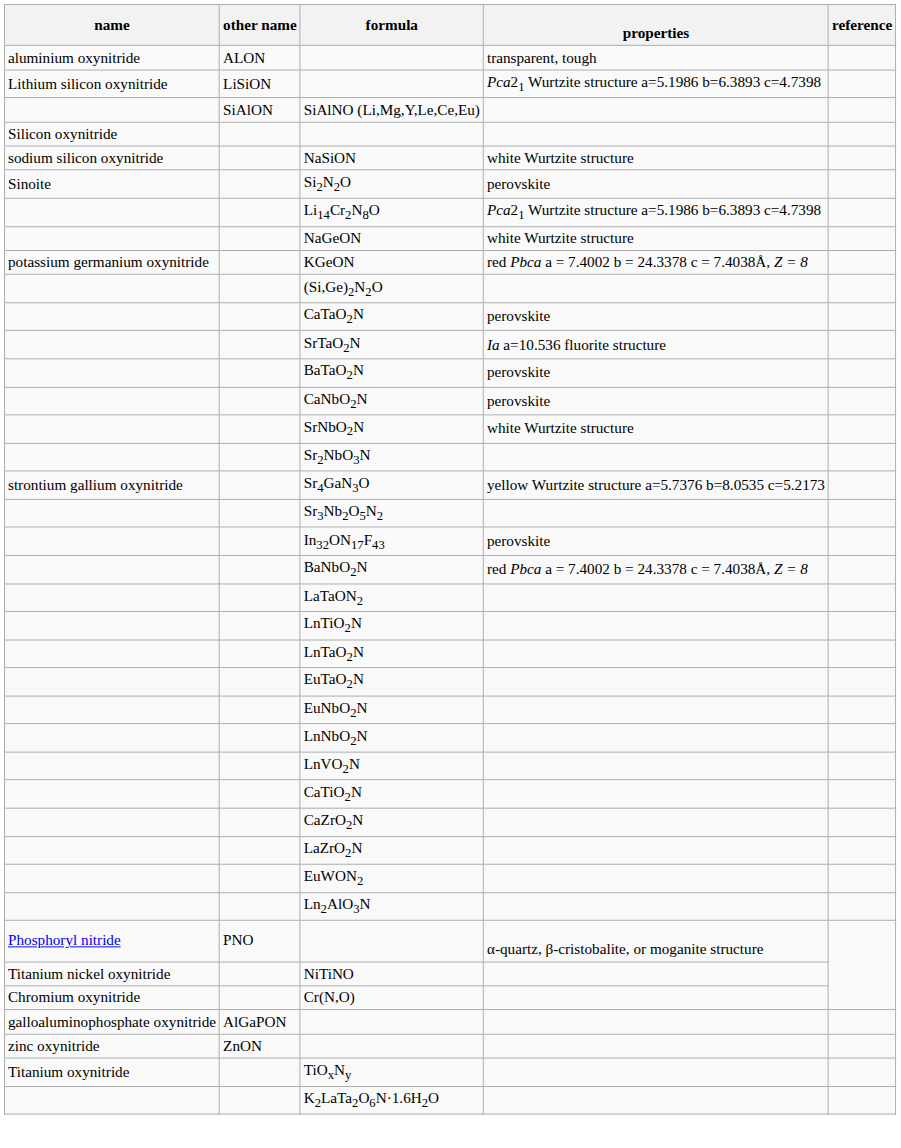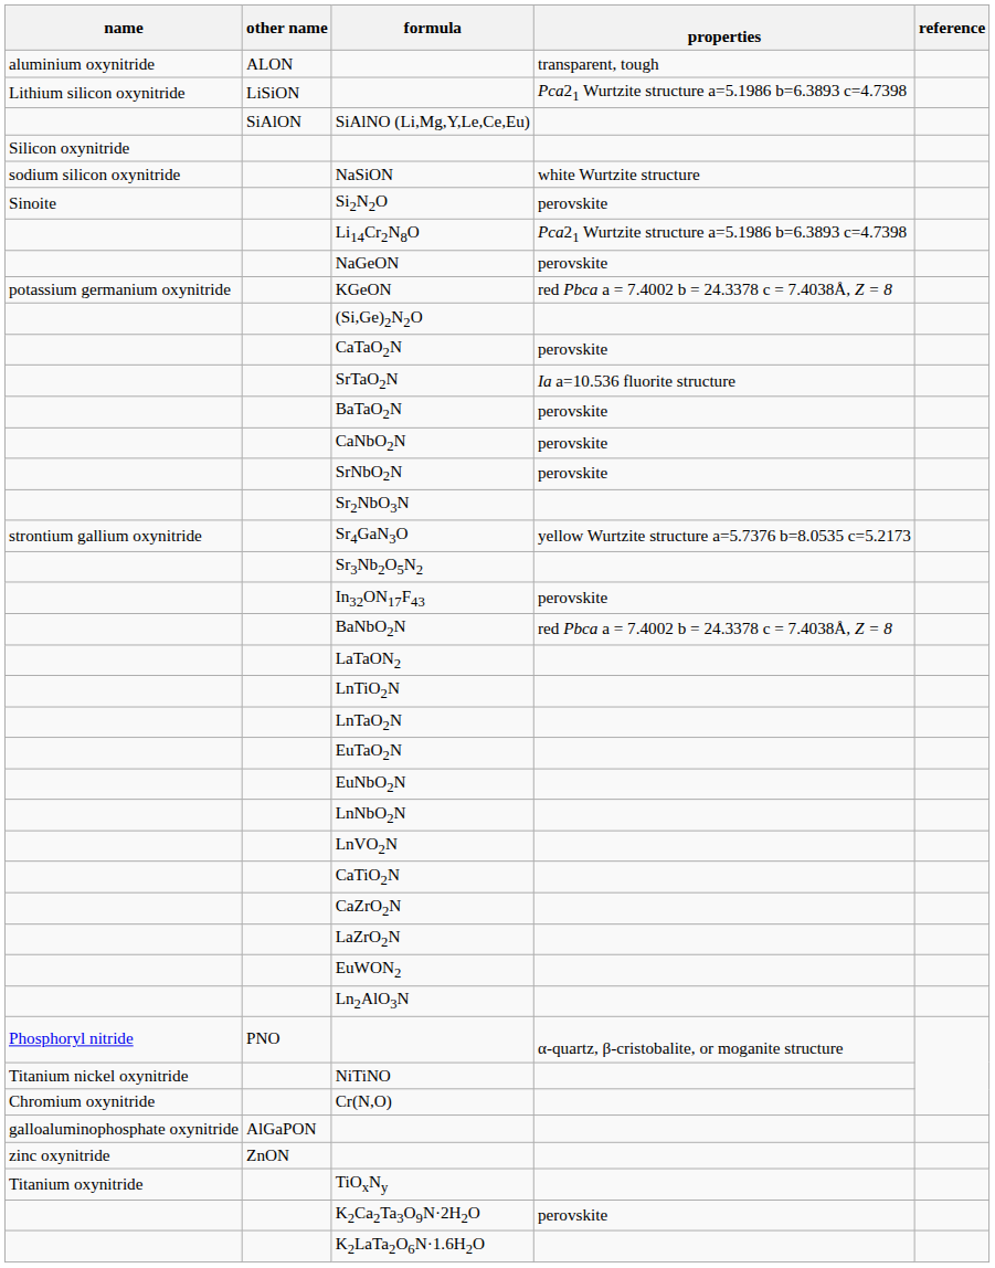 <table class="wikitable">
 <tr>
 <th>name</th>
 <th>other name</th>
 <th>formula</th>
 <th><br>properties</th>
 <th>reference</th>
 </tr>
 <tr>
 <td>aluminium oxynitride</td>
 <td>ALON</td>
 <td></td>
 <td>transparent, tough</td>
 </tr>
 <tr>
 <td>Lithium silicon oxynitride</td>
 <td>LiSiON</td>
 <td></td>
 <td><em>Pca</em>2<sub>1</sub>  Wurtzite structure a=5.1986 b=6.3893 c=4.7398</td>
 <td></td>
 </tr>
 <tr>
 <td></td>
 <td>SiAlON</td>
 <td>SiAlNO (Li,Mg,Y,Le,Ce,Eu)</td>
 <td></td>
 <td></td>
 </tr>
 <tr>
 <td>Silicon oxynitride</td>
 <td></td>
 <td></td>
 <td></td>
 </tr>
 <tr>
 <td>sodium silicon oxynitride</td>
 <td></td>
 <td>NaSiON</td>
 <td>white Wurtzite structure</td>
 <td></td>
 </tr>
 <tr>
 <td>Sinoite</td>
 <td></td>
 <td>Si<sub>2</sub>N<sub>2</sub>O</td>
 <td>perovskite</td>
 <td></td>
 </tr>
 <tr>
 <td></td>
 <td></td>
 <td>Li<sub>14</sub>Cr<sub>2</sub>N<sub>8</sub>O</td>
 <td><em>Pca</em>2<sub>1</sub>  Wurtzite structure a=5.1986 b=6.3893 c=4.7398</td>
 <td></td>
 </tr>
 <tr>
 <td></td>
 <td></td>
 <td>NaGeON</td>
-<td>white Wurtzite structure</td>
+<td>perovskite</td>
 <td></td>
 </tr>
 <tr>
 <td>potassium germanium oxynitride</td>
 <td></td>
 <td>KGeON</td>
 <td>red <em>Pbca</em> a = 7.4002 b = 24.3378 c = 7.4038Å<em>, Z = 8</em></td>
 <td></td>
 </tr>
 <tr>
 <td></td>
 <td></td>
 <td>(Si,Ge)<sub>2</sub>N<sub>2</sub>O</td>
 <td></td>
 <td></td>
 </tr>
 <tr>
 <td></td>
 <td></td>
 <td>CaTaO<sub>2</sub>N</td>
 <td>perovskite</td>
 <td></td>
 </tr>
 <tr>
 <td></td>
 <td></td>
 <td>SrTaO<sub>2</sub>N</td>
 <td><em>Ia</em> a=10.536 fluorite structure</td>
 <td></td>
 </tr>
 <tr>
 <td></td>
 <td></td>
 <td>BaTaO<sub>2</sub>N</td>
 <td>perovskite</td>
 <td></td>
 </tr>
 <tr>
 <td></td>
 <td></td>
 <td>CaNbO<sub>2</sub>N</td>
 <td>perovskite</td>
 <td></td>
 </tr>
 <tr>
 <td></td>
 <td></td>
 <td>SrNbO<sub>2</sub>N</td>
-<td>white Wurtzite structure</td>
+<td>perovskite</td>
 <td></td>
 </tr>
 <tr>
 <td></td>
 <td></td>
 <td>Sr<sub>2</sub>NbO<sub>3</sub>N</td>
 <td></td>
 <td></td>
 </tr>
 <tr>
 <td>strontium gallium oxynitride</td>
 <td></td>
 <td>Sr<sub>4</sub>GaN<sub>3</sub>O</td>
 <td>yellow Wurtzite structure a=5.7376 b=8.0535 c=5.2173</td>
 <td></td>
 </tr>
 <tr>
 <td></td>
 <td></td>
 <td>Sr<sub>3</sub>Nb<sub>2</sub>O<sub>5</sub>N<sub>2</sub></td>
 <td></td>
 <td></td>
 </tr>
 <tr>
 <td></td>
 <td></td>
 <td>In<sub>32</sub>ON<sub>17</sub>F<sub>43</sub></td>
 <td>perovskite</td>
 <td></td>
 </tr>
 <tr>
 <td></td>
 <td></td>
 <td>BaNbO<sub>2</sub>N</td>
 <td>red <em>Pbca</em> a = 7.4002 b = 24.3378 c = 7.4038Å<em>, Z = 8</em></td>
 <td></td>
 </tr>
 <tr>
 <td></td>
 <td></td>
 <td>LaTaON<sub>2</sub></td>
 <td></td>
 <td></td>
 </tr>
 <tr>
 <td></td>
 <td></td>
 <td>LnTiO<sub>2</sub>N</td>
 <td></td>
 <td></td>
 </tr>
 <tr>
 <td></td>
 <td></td>
 <td>LnTaO<sub>2</sub>N</td>
 <td></td>
 <td></td>
 </tr>
 <tr>
 <td></td>
 <td></td>
 <td>EuTaO<sub>2</sub>N</td>
 <td></td>
 <td></td>
 </tr>
 <tr>
 <td></td>
 <td></td>
 <td>EuNbO<sub>2</sub>N</td>
 <td></td>
 <td></td>
 </tr>
 <tr>
 <td></td>
 <td></td>
 <td>LnNbO<sub>2</sub>N</td>
 <td></td>
 <td></td>
 </tr>
 <tr>
 <td></td>
 <td></td>
 <td>LnVO<sub>2</sub>N</td>
 <td></td>
 <td></td>
 </tr>
 <tr>
 <td></td>
 <td></td>
 <td>CaTiO<sub>2</sub>N</td>
 <td></td>
 <td></td>
 </tr>
 <tr>
 <td></td>
 <td></td>
 <td>CaZrO<sub>2</sub>N</td>
 <td></td>
 <td></td>
 </tr>
 <tr>
 <td></td>
 <td></td>
 <td>LaZrO<sub>2</sub>N</td>
 <td></td>
 <td></td>
 </tr>
 <tr>
 <td></td>
 <td></td>
 <td>EuWON<sub>2</sub></td>
 <td></td>
 <td></td>
 </tr>
 <tr>
 <td></td>
 <td></td>
 <td>Ln<sub>2</sub>AlO<sub>3</sub>N</td>
 <td></td>
 <td></td>
 </tr>
 <tr>
 <td><a href='#'>Phosphoryl nitride</a></td>
 <td>PNO</td>
 <td></td>
 <td><br>α-quartz, β-cristobalite, or moganite structure</td>
 </tr>
 <tr>
 <td>Titanium nickel oxynitride</td>
 <td></td>
 <td>NiTiNO</td>
 <td></td>
 </tr>
 <tr>
 <td>Chromium oxynitride</td>
 <td></td>
 <td>Cr(N,O)</td>
 <td></td>
 </tr>
 <tr>
 <td>galloaluminophosphate oxynitride</td>
 <td>AlGaPON</td>
 <td></td>
 <td></td>
 <td></td>
 </tr>
 <tr>
 <td>zinc oxynitride</td>
 <td>ZnON</td>
 <td></td>
 <td></td>
 <td></td>
 </tr>
 <tr>
 <td>Titanium oxynitride</td>
 <td></td>
 <td>TiO<sub>x</sub>N<sub>y</sub></td>
 <td></td>
 <td></td>
 </tr>
 <tr>
 <td></td>
 <td></td>
+<td>K<sub>2</sub>Ca<sub>2</sub>Ta<sub>3</sub>O<sub>9</sub>N·2H<sub>2</sub>O</td>
+<td>perovskite</td>
+<td></td>
+</tr>
+<tr>
+<td></td>
+<td></td>
 <td>K<sub>2</sub>LaTa<sub>2</sub>O<sub>6</sub>N·1.6H<sub>2</sub>O</td>
 <td></td>
 <td></td>
 </tr>
 </table>
